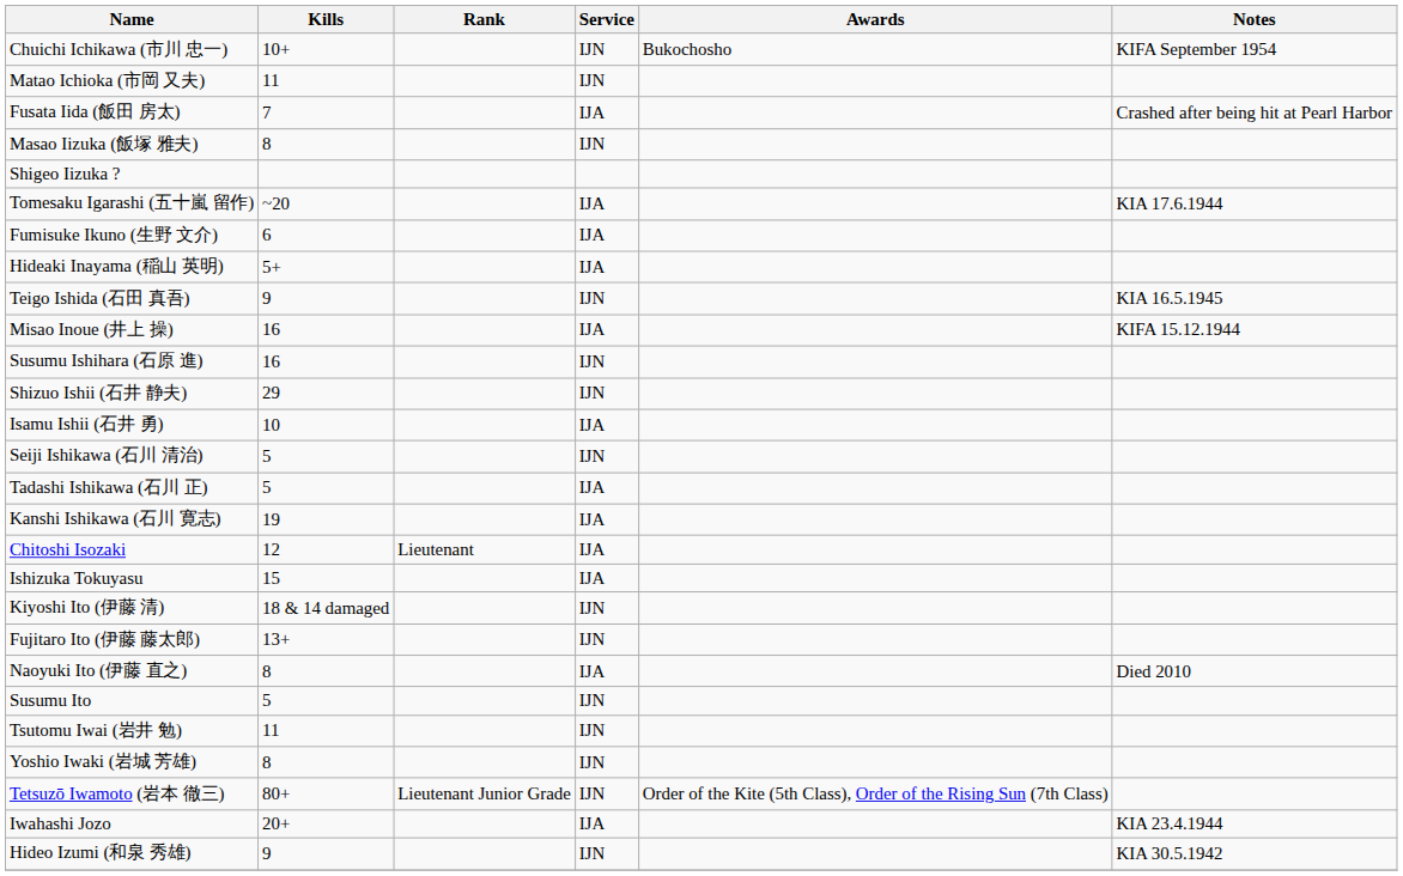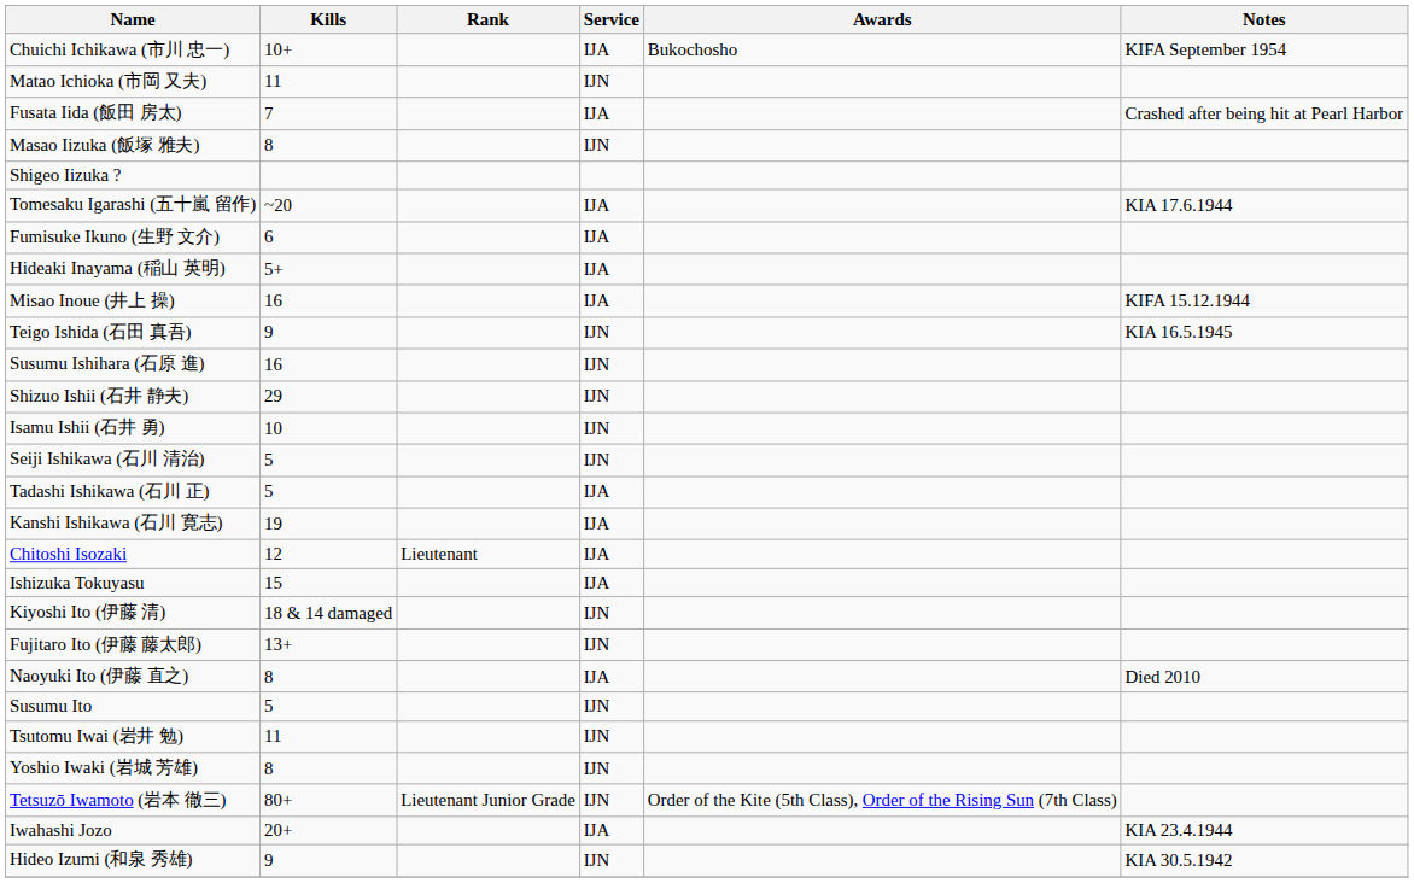 <table class=wikitable>
 <tr>
 <th>Name</th>
 <th>Kills</th>
 <th>Rank</th>
 <th>Service</th>
 <th>Awards</th>
 <th>Notes</th>
 </tr>
 <tr>
 <td>Chuichi Ichikawa (市川 忠一)</td>
 <td>10+</td>
 <td></td>
-<td>IJN</td>
+<td>IJA</td>
 <td>Bukochosho</td>
 <td>KIFA September 1954</td>
 </tr>
 <tr>
 <td>Matao Ichioka (市岡 又夫)</td>
 <td>11</td>
 <td></td>
 <td>IJN</td>
 <td></td>
 <td></td>
 </tr>
 <tr>
 <td>Fusata Iida (飯田 房太)</td>
 <td>7</td>
 <td></td>
 <td>IJA</td>
 <td></td>
 <td>Crashed after being hit at Pearl Harbor</td>
 </tr>
 <tr>
 <td>Masao Iizuka (飯塚 雅夫)</td>
 <td>8</td>
 <td></td>
 <td>IJN</td>
 <td></td>
 <td></td>
 </tr>
 <tr>
 <td>Shigeo Iizuka ?</td>
 <td></td>
 <td></td>
 <td></td>
 <td></td>
 <td></td>
 </tr>
 <tr>
 <td>Tomesaku Igarashi (五十嵐 留作)</td>
 <td>~20</td>
 <td></td>
 <td>IJA</td>
 <td></td>
 <td>KIA 17.6.1944</td>
 </tr>
 <tr>
 <td>Fumisuke Ikuno (生野 文介)</td>
 <td>6</td>
 <td></td>
 <td>IJA</td>
 <td></td>
 <td></td>
 </tr>
 <tr>
 <td>Hideaki Inayama (稲山 英明)</td>
 <td>5+</td>
 <td></td>
 <td>IJA</td>
 <td></td>
 <td></td>
 </tr>
 <tr>
+<td>Misao Inoue (井上 操)</td>
+<td>16</td>
+<td></td>
+<td>IJA</td>
+<td></td>
+<td>KIFA 15.12.1944</td>
+</tr>
+<tr>
 <td>Teigo Ishida (石田 真吾)</td>
 <td>9</td>
 <td></td>
 <td>IJN</td>
 <td></td>
 <td>KIA 16.5.1945</td>
-</tr>
-<tr>
-<td>Misao Inoue (井上 操)</td>
-<td>16</td>
-<td></td>
-<td>IJA</td>
-<td></td>
-<td>KIFA 15.12.1944</td>
 </tr>
 <tr>
 <td>Susumu Ishihara (石原 進)</td>
 <td>16</td>
 <td></td>
 <td>IJN</td>
 <td></td>
 <td></td>
 </tr>
 <tr>
 <td>Shizuo Ishii (石井 静夫)</td>
 <td>29</td>
 <td></td>
 <td>IJN</td>
 <td></td>
 <td></td>
 </tr>
 <tr>
 <td>Isamu Ishii (石井 勇)</td>
 <td>10</td>
 <td></td>
-<td>IJA</td>
+<td>IJN</td>
 <td></td>
 <td></td>
 </tr>
 <tr>
 <td>Seiji Ishikawa (石川 清治)</td>
 <td>5</td>
 <td></td>
 <td>IJN</td>
 <td></td>
 <td></td>
 </tr>
 <tr>
 <td>Tadashi Ishikawa (石川 正)</td>
 <td>5</td>
 <td></td>
 <td>IJA</td>
 <td></td>
 <td></td>
 </tr>
 <tr>
 <td>Kanshi Ishikawa (石川 寛志)</td>
 <td>19</td>
 <td></td>
 <td>IJA</td>
 <td></td>
 <td></td>
 </tr>
 <tr>
 <td><a href='#'>Chitoshi Isozaki</a></td>
 <td>12</td>
 <td>Lieutenant</td>
 <td>IJA</td>
 <td></td>
 <td></td>
 </tr>
 <tr>
 <td>Ishizuka Tokuyasu</td>
 <td>15</td>
 <td></td>
 <td>IJA</td>
 <td></td>
 <td></td>
 </tr>
 <tr>
 <td>Kiyoshi Ito (伊藤 清)</td>
 <td>18 & 14 damaged</td>
 <td></td>
 <td>IJN</td>
 <td></td>
 <td></td>
 </tr>
 <tr>
 <td>Fujitaro Ito (伊藤 藤太郎)</td>
 <td>13+</td>
 <td></td>
 <td>IJN</td>
 <td></td>
 <td></td>
 </tr>
 <tr>
 <td>Naoyuki Ito (伊藤 直之)</td>
 <td>8</td>
 <td></td>
 <td>IJA</td>
 <td></td>
 <td>Died 2010</td>
 </tr>
 <tr>
 <td>Susumu Ito</td>
 <td>5</td>
 <td></td>
 <td>IJN</td>
 <td></td>
 <td></td>
 </tr>
 <tr>
 <td>Tsutomu Iwai (岩井 勉)</td>
 <td>11</td>
 <td></td>
 <td>IJN</td>
 <td></td>
 <td></td>
 </tr>
 <tr>
 <td>Yoshio Iwaki (岩城 芳雄)</td>
 <td>8</td>
 <td></td>
 <td>IJN</td>
 <td></td>
 <td></td>
 </tr>
 <tr>
 <td><a href='#'>Tetsuzō Iwamoto</a> (岩本 徹三)</td>
 <td>80+</td>
 <td>Lieutenant Junior Grade</td>
 <td>IJN</td>
 <td>Order of the Kite (5th Class), <a href='#'>Order of the Rising Sun</a> (7th Class)</td>
 <td></td>
 </tr>
 <tr>
 <td>Iwahashi Jozo</td>
 <td>20+</td>
 <td></td>
 <td>IJA</td>
 <td></td>
 <td>KIA 23.4.1944</td>
 </tr>
 <tr>
 <td>Hideo Izumi (和泉 秀雄)</td>
 <td>9</td>
 <td></td>
 <td>IJN</td>
 <td></td>
 <td>KIA 30.5.1942</td>
 </tr>
 <tr>
 </tr>
 </table>
